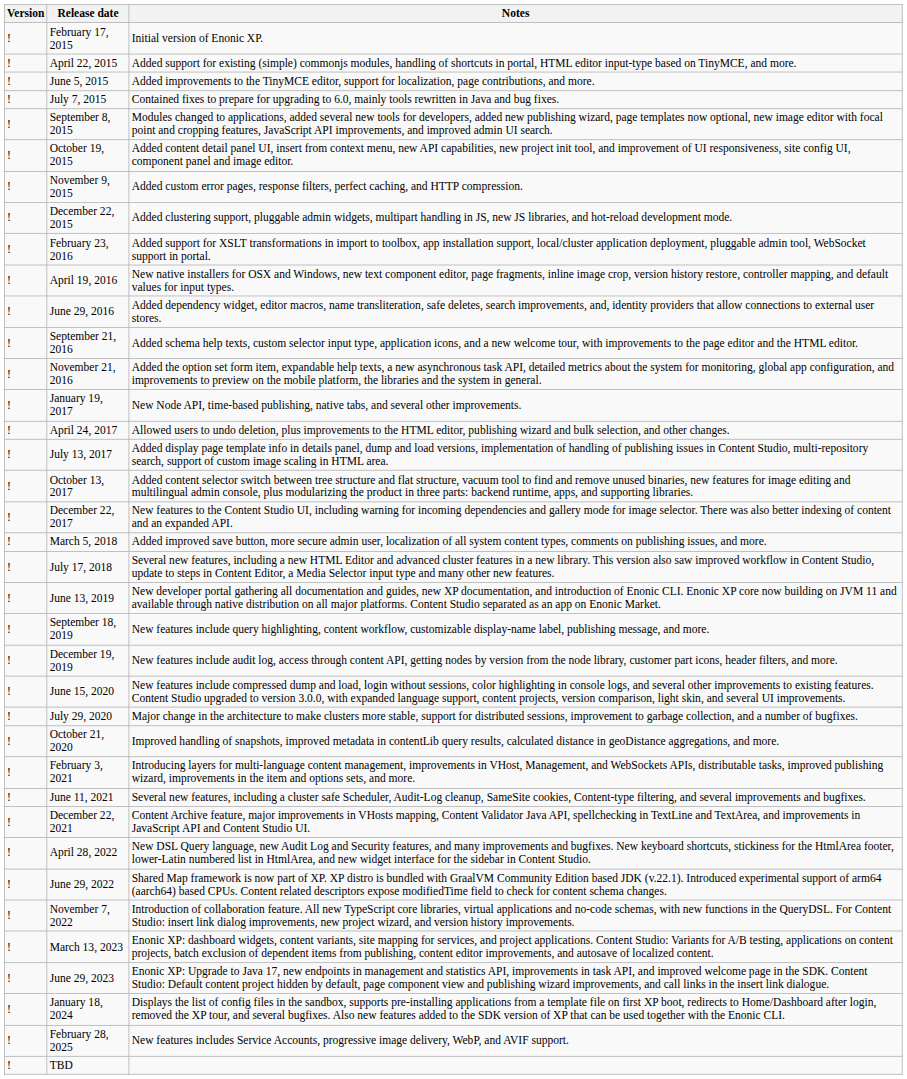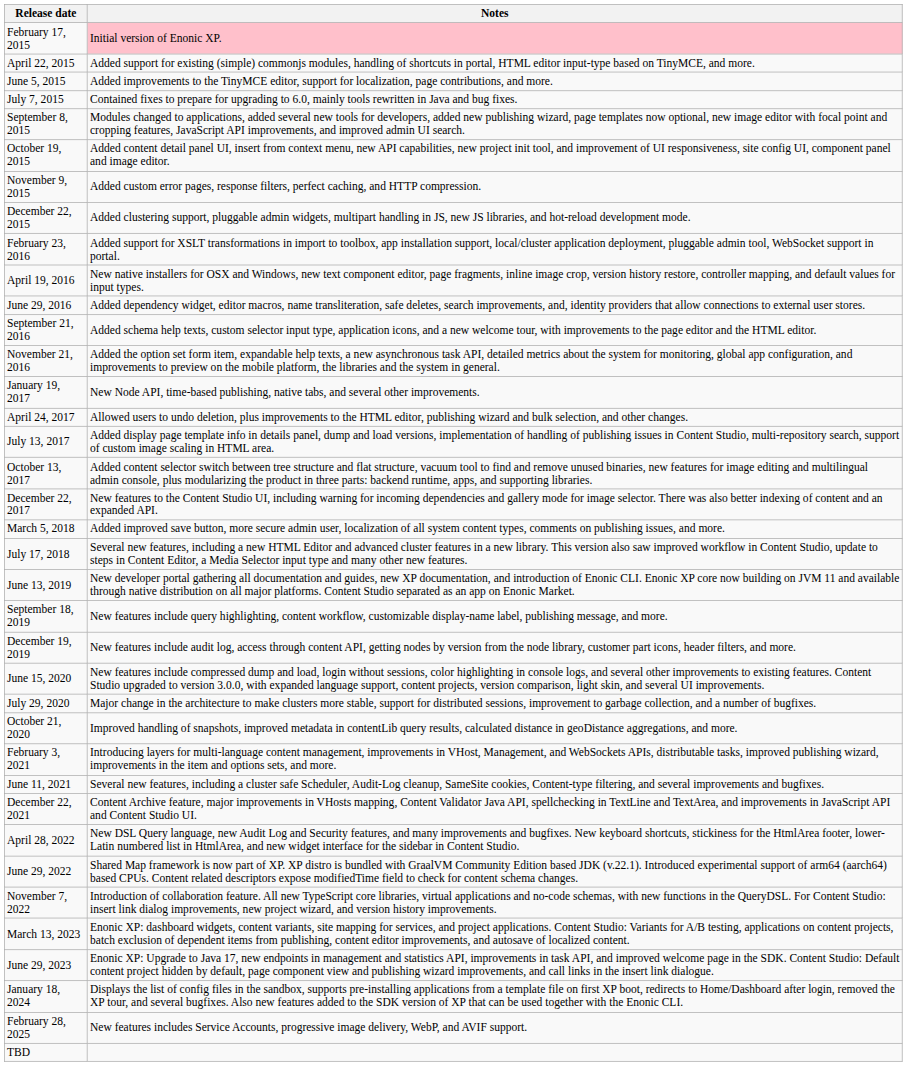 <table class="wikitable">
 <tr>
-<th>Version</th>
 <th>Release date</th>
 <th>Notes</th>
 </tr>
 <tr>
-<td>! </td>
 <td>February 17, 2015</td>
-<td>Initial version of Enonic XP.</td>
+<td style="background: pink;">Initial version of Enonic XP.</td>
 </tr>
 <tr>
-<td>! </td>
 <td>April 22, 2015</td>
 <td>Added support for existing (simple) commonjs modules, handling of shortcuts in portal, HTML editor input-type based on TinyMCE, and more.</td>
 </tr>
 <tr>
-<td>! </td>
 <td>June 5, 2015</td>
 <td>Added improvements to the TinyMCE editor, support for localization, page contributions, and more.</td>
 </tr>
 <tr>
-<td>! </td>
 <td>July 7, 2015</td>
 <td>Contained fixes to prepare for upgrading to 6.0, mainly tools rewritten in Java and bug fixes.</td>
 </tr>
 <tr>
-<td>! </td>
 <td>September 8, 2015</td>
 <td>Modules changed to applications, added several new tools for developers, added new publishing wizard, page templates now optional, new image editor with focal point and cropping features, JavaScript API improvements, and improved admin UI search.</td>
 </tr>
 <tr>
-<td>! </td>
 <td>October 19, 2015</td>
 <td>Added content detail panel UI, insert from context menu, new API capabilities, new project init tool, and improvement of UI responsiveness, site config UI, component panel and image editor.</td>
 </tr>
 <tr>
-<td>! </td>
 <td>November 9, 2015</td>
 <td>Added custom error pages, response filters, perfect caching, and HTTP compression.</td>
 </tr>
 <tr>
-<td>! </td>
 <td>December 22, 2015</td>
 <td>Added clustering support, pluggable admin widgets, multipart handling in JS, new JS libraries, and hot-reload development mode.</td>
 </tr>
 <tr>
-<td>! </td>
 <td>February 23, 2016</td>
 <td>Added support for XSLT transformations in import to toolbox, app installation support, local/cluster application deployment, pluggable admin tool, WebSocket support in portal.</td>
 </tr>
 <tr>
-<td>! </td>
 <td>April 19, 2016</td>
 <td>New native installers for OSX and Windows, new text component editor, page fragments, inline image crop, version history restore, controller mapping, and default values for input types.</td>
 </tr>
 <tr>
-<td>! </td>
 <td>June 29, 2016</td>
 <td>Added dependency widget, editor macros, name transliteration, safe deletes, search improvements, and, identity providers that allow connections to external user stores.</td>
 </tr>
 <tr>
-<td>! </td>
 <td>September 21, 2016</td>
 <td>Added schema help texts, custom selector input type, application icons, and a new welcome tour, with improvements to the page editor and the HTML editor.</td>
 </tr>
 <tr>
-<td>! </td>
 <td>November 21, 2016</td>
 <td>Added the option set form item, expandable help texts, a new asynchronous task API, detailed metrics about the system for monitoring, global app configuration, and improvements to preview on the mobile platform, the libraries and the system in general.</td>
 </tr>
 <tr>
-<td>! </td>
 <td>January 19, 2017</td>
 <td>New Node API, time-based publishing, native tabs, and several other improvements.</td>
 </tr>
 <tr>
-<td>! </td>
 <td>April 24, 2017</td>
 <td>Allowed users to undo deletion, plus improvements to the HTML editor, publishing wizard and bulk selection, and other changes.</td>
 </tr>
 <tr>
-<td>! </td>
 <td>July 13, 2017</td>
 <td>Added display page template info in details panel, dump and load versions, implementation of handling of publishing issues in Content Studio, multi-repository search, support of custom image scaling in HTML area.</td>
 </tr>
 <tr>
-<td>! </td>
 <td>October 13, 2017</td>
 <td>Added content selector switch between tree structure and flat structure, vacuum tool to find and remove unused binaries, new features for image editing and multilingual admin console, plus modularizing the product in three parts: backend runtime, apps, and supporting libraries.</td>
 </tr>
 <tr>
-<td>! </td>
 <td>December 22, 2017</td>
 <td>New features to the Content Studio UI, including warning for incoming dependencies and gallery mode for image selector. There was also better indexing of content and an expanded API.</td>
 </tr>
 <tr>
-<td>! </td>
 <td>March 5, 2018</td>
 <td>Added improved save button, more secure admin user, localization of all system content types, comments on publishing issues, and more.</td>
 </tr>
 <tr>
-<td>! </td>
 <td>July 17, 2018</td>
 <td>Several new features, including a new HTML Editor and advanced cluster features in a new library. This version also saw improved workflow in Content Studio, update to steps in Content Editor, a Media Selector input type and many other new features.</td>
 </tr>
 <tr>
-<td>! </td>
 <td>June 13, 2019</td>
 <td>New developer portal gathering all documentation and guides, new XP documentation, and introduction of Enonic CLI. Enonic XP core now building on JVM 11 and available through native distribution on all major platforms. Content Studio separated as an app on Enonic Market.</td>
 </tr>
 <tr>
-<td>! </td>
 <td>September 18, 2019</td>
 <td>New features include query highlighting, content workflow, customizable display-name label, publishing message, and more.</td>
 </tr>
 <tr>
-<td>! </td>
 <td>December 19, 2019</td>
 <td>New features include audit log, access through content API, getting nodes by version from the node library, customer part icons, header filters, and more.</td>
 </tr>
 <tr>
-<td>! </td>
 <td>June 15, 2020</td>
 <td>New features include compressed dump and load, login without sessions, color highlighting in console logs, and several other improvements to existing features. Content Studio upgraded to version 3.0.0, with expanded language support, content projects, version comparison, light skin, and several UI improvements.</td>
 </tr>
 <tr>
-<td>! </td>
 <td>July 29, 2020</td>
 <td>Major change in the architecture to make clusters more stable, support for distributed sessions, improvement to garbage collection, and a number of bugfixes.</td>
 </tr>
 <tr>
-<td>! </td>
 <td>October 21, 2020</td>
 <td>Improved handling of snapshots, improved metadata in contentLib query results, calculated distance in geoDistance aggregations, and more.</td>
 </tr>
 <tr>
-<td>! </td>
 <td>February 3, 2021</td>
 <td>Introducing layers for multi-language content management, improvements in VHost, Management, and WebSockets APIs, distributable tasks, improved publishing wizard, improvements in the item and options sets, and more.</td>
 </tr>
 <tr>
-<td>! </td>
 <td>June 11, 2021</td>
 <td>Several new features, including a cluster safe Scheduler, Audit-Log cleanup, SameSite cookies, Content-type filtering, and several improvements and bugfixes.</td>
 </tr>
 <tr>
-<td>! </td>
 <td>December 22, 2021</td>
 <td>Content Archive feature, major improvements in VHosts mapping, Content Validator Java API, spellchecking in TextLine and TextArea, and improvements in JavaScript API and Content Studio UI.</td>
 </tr>
 <tr>
-<td>! </td>
 <td>April 28, 2022</td>
 <td>New DSL Query language, new Audit Log and Security features, and many improvements and bugfixes. New keyboard shortcuts, stickiness for the HtmlArea footer, lower-Latin numbered list in HtmlArea, and new widget interface for the sidebar in Content Studio.</td>
 </tr>
 <tr>
-<td>! </td>
 <td>June 29, 2022</td>
 <td>Shared Map framework is now part of XP. XP distro is bundled with GraalVM Community Edition based JDK (v.22.1). Introduced experimental support of arm64 (aarch64) based CPUs. Content related descriptors expose modifiedTime field to check for content schema changes.</td>
 </tr>
 <tr>
-<td>! </td>
 <td>November 7, 2022</td>
 <td>Introduction of collaboration feature. All new TypeScript core libraries, virtual applications and no-code schemas, with new functions in the QueryDSL. For Content Studio: insert link dialog improvements, new project wizard, and version history improvements.</td>
 </tr>
 <tr>
-<td>! </td>
 <td>March 13, 2023</td>
 <td>Enonic XP: dashboard widgets, content variants, site mapping for services, and project applications. Content Studio: Variants for A/B testing, applications on content projects, batch exclusion of dependent items from publishing, content editor improvements, and autosave of localized content.</td>
 </tr>
 <tr>
-<td>! </td>
 <td>June 29, 2023</td>
 <td>Enonic XP: Upgrade to Java 17, new endpoints in management and statistics API, improvements in task API, and improved welcome page in the SDK. Content Studio: Default content project hidden by default, page component view and publishing wizard improvements, and call links in the insert link dialogue.</td>
 </tr>
 <tr>
-<td>! </td>
 <td>January 18, 2024</td>
 <td>Displays the list of config files in the sandbox, supports pre-installing applications from a template file on first XP boot, redirects to Home/Dashboard after login, removed the XP tour, and several bugfixes. Also new features added to the SDK version of XP that can be used together with the Enonic CLI.</td>
 </tr>
 <tr>
-<td>! </td>
 <td>February 28, 2025</td>
 <td>New features includes Service Accounts, progressive image delivery, WebP, and AVIF support.</td>
 </tr>
 <tr>
-<td>! </td>
 <td>TBD</td>
 <td></td>
 </tr>
 </table>
